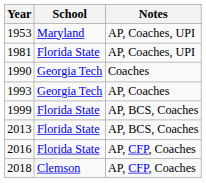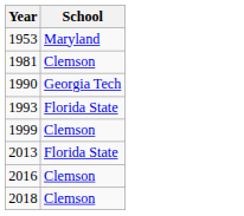 <table class="wikitable">
 <tr>
 <th>Year</th>
 <th>School</th>
-<th>Notes</th>
 </tr>
 <tr>
 <td>1953</td>
 <td><a href='#'>Maryland</a></td>
-<td>AP, Coaches, UPI</td>
 </tr>
 <tr>
 <td>1981</td>
-<td><a href='#'>Florida State</a></td>
-<td>AP, Coaches, UPI</td>
+<td><a href='#'>Clemson</a></td>
 </tr>
 <tr>
 <td>1990</td>
 <td><a href='#'>Georgia Tech</a></td>
-<td>Coaches</td>
 </tr>
 <tr>
 <td>1993</td>
-<td><a href='#'>Georgia Tech</a></td>
-<td>AP, Coaches</td>
+<td><a href='#'>Florida State</a></td>
 </tr>
 <tr>
 <td>1999</td>
-<td><a href='#'>Florida State</a></td>
-<td>AP, BCS, Coaches</td>
+<td><a href='#'>Clemson</a></td>
 </tr>
 <tr>
 <td>2013</td>
 <td><a href='#'>Florida State</a></td>
-<td>AP, BCS, Coaches</td>
 </tr>
 <tr>
 <td>2016</td>
-<td><a href='#'>Florida State</a></td>
-<td>AP, <a href='#'>CFP</a>, Coaches</td>
+<td><a href='#'>Clemson</a></td>
 </tr>
 <tr>
 <td>2018</td>
 <td><a href='#'>Clemson</a></td>
-<td>AP, <a href='#'>CFP</a>, Coaches</td>
 </tr>
 </table>
